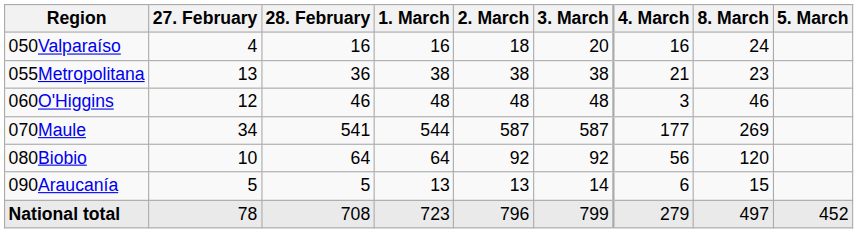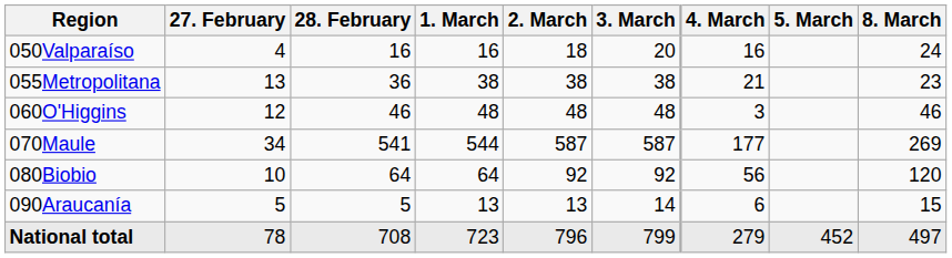 <table class="wikitable sortable">
 <tr style="background:#eaeaea;">
 <th>Region</th>
 <th>27. February</th>
 <th>28. February</th>
 <th>1. March</th>
 <th>2. March</th>
 <th>3. March</th>
 <th style="border-left: 2px #aaa solid;">4. March</th>
+<th>5. March</th>
 <th>8. March</th>
-<th>5. March</th>
 </tr>
 <tr>
 <td><span>050</span><a href='#'>Valparaíso</a></td>
 <td style="text-align:right;">4</td>
 <td style="text-align:right;">16</td>
 <td style="text-align:right;">16</td>
 <td style="text-align:right;">18</td>
 <td style="text-align:right;">20</td>
 <td style="border-left:2px #aaa solid; text-align:right;">16</td>
+<td style="text-align:right;"></td>
 <td style="text-align:right;">24</td>
-<td style="text-align:right;"></td>
 </tr>
 <tr>
 <td><span>055</span><a href='#'>Metropolitana</a></td>
 <td style="text-align:right;">13</td>
 <td style="text-align:right;">36</td>
 <td style="text-align:right;">38</td>
 <td style="text-align:right;">38</td>
 <td style="text-align:right;">38</td>
 <td style="border-left:2px #aaa solid; text-align:right;">21</td>
+<td style="text-align:right;"></td>
 <td style="text-align:right;">23</td>
-<td style="text-align:right;"></td>
 </tr>
 <tr>
 <td><span>060</span><a href='#'>O'Higgins</a></td>
 <td style="text-align:right;">12</td>
 <td style="text-align:right;">46</td>
 <td style="text-align:right;">48</td>
 <td style="text-align:right;">48</td>
 <td style="text-align:right;">48</td>
 <td style="border-left:2px #aaa solid; text-align:right;">3</td>
+<td style="text-align:right;"></td>
 <td style="text-align:right;">46</td>
-<td style="text-align:right;"></td>
 </tr>
 <tr>
 <td><span>070</span><a href='#'>Maule</a></td>
 <td style="text-align:right;">34</td>
 <td style="text-align:right;">541</td>
 <td style="text-align:right;">544</td>
 <td style="text-align:right;">587</td>
 <td style="text-align:right;">587</td>
 <td style="border-left:2px #aaa solid; text-align:right;">177</td>
+<td style="text-align:right;"></td>
 <td style="text-align:right;">269</td>
-<td style="text-align:right;"></td>
 </tr>
 <tr>
 <td><span>080</span><a href='#'>Biobio</a></td>
 <td style="text-align:right;">10</td>
 <td style="text-align:right;">64</td>
 <td style="text-align:right;">64</td>
 <td style="text-align:right;">92</td>
 <td style="text-align:right;">92</td>
 <td style="border-left:2px #aaa solid; text-align:right;">56</td>
+<td style="text-align:right;"></td>
 <td style="text-align:right;">120</td>
-<td style="text-align:right;"></td>
 </tr>
 <tr>
 <td><span>090</span><a href='#'>Araucanía</a></td>
 <td style="text-align:right;">5</td>
 <td style="text-align:right;">5</td>
 <td style="text-align:right;">13</td>
 <td style="text-align:right;">13</td>
 <td style="text-align:right;">14</td>
 <td style="border-left:2px #aaa solid; text-align:right;">6</td>
+<td style="text-align:right;"></td>
 <td style="text-align:right;">15</td>
-<td style="text-align:right;"></td>
 </tr>
 <tr class="sortbottom" style="background:#eaeaea;">
 <td><strong>National total</strong></td>
 <td style="text-align:right;">78</td>
 <td style="text-align:right;">708</td>
 <td style="text-align:right;">723</td>
 <td style="text-align:right;">796</td>
 <td style="text-align:right;">799</td>
 <td style="border-left:2px #aaa solid; text-align:right;">279</td>
+<td style="text-align:right;">452</td>
 <td style="text-align:right;">497</td>
-<td style="text-align:right;">452</td>
 </tr>
 </table>
